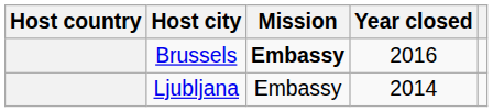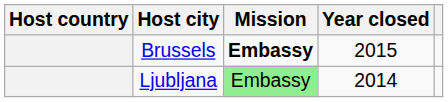 <table class="wikitable plainrowheaders" style="text-align:center;">
 <tr>
 <th scope="col">Host country</th>
 <th scope="col">Host city</th>
 <th scope="col">Mission</th>
 <th scope="col">Year closed</th>
 <th scope="col"></th>
 </tr>
 <tr>
 <th scope="row"></th>
 <td><a href='#'>Brussels</a></td>
 <td><strong>Embassy</strong></td>
-<td>2016</td>
+<td>2015</td>
 <td></td>
 </tr>
 <tr>
 <th scope="row"></th>
 <td><a href='#'>Ljubljana</a></td>
-<td>Embassy</td>
+<td style="background: lightgreen;">Embassy</td>
 <td>2014</td>
 <td></td>
 </tr>
 </table>
